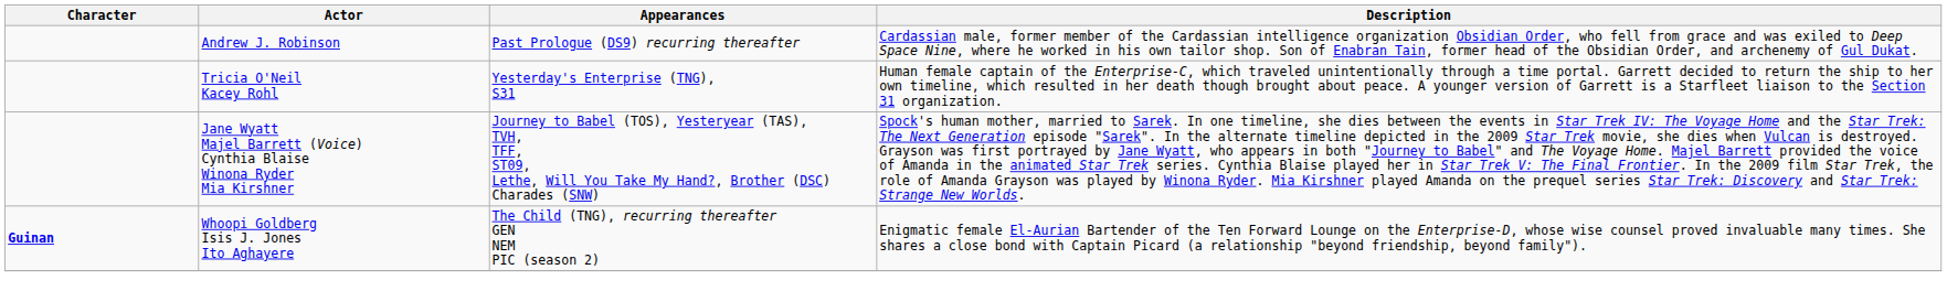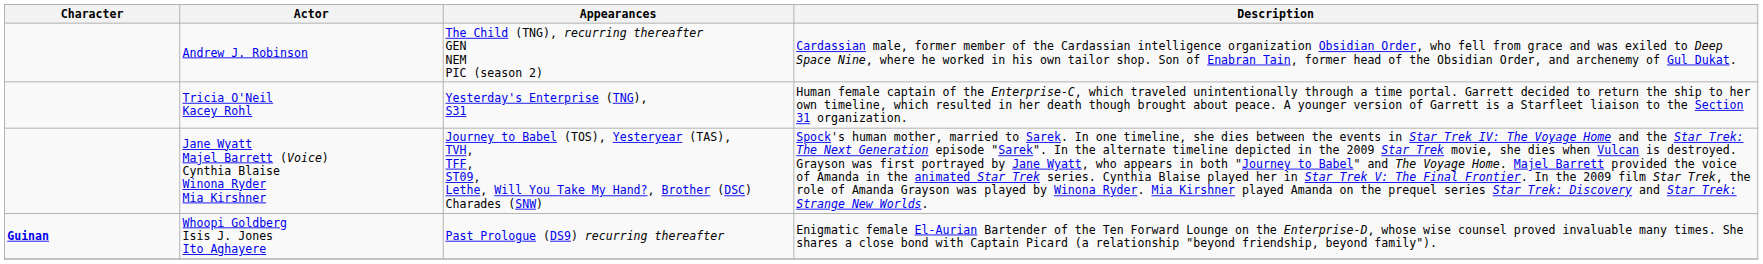 <table class="wikitable">
 <tr m>
 <th width="10%">Character</th>
 <th width="15%">Actor</th>
 <th width="20%">Appearances</th>
 <th width="55%">Description</th>
 </tr>
 <tr>
 <td></td>
 <td><a href='#'>Andrew J. Robinson</a></td>
-<td><a href='#'>Past Prologue</a> (<a href='#'>DS9</a>) <em>recurring thereafter</em></td>
+<td><a href='#'>The Child</a> (TNG), <em>recurring thereafter</em><br>GEN<br>NEM<br>PIC (season 2)</td>
 <td><a href='#'>Cardassian</a> male, former member of the Cardassian intelligence organization <a href='#'>Obsidian Order</a>, who fell from grace and was exiled to <em>Deep Space Nine</em>, where he worked in his own tailor shop. Son of <a href='#'>Enabran Tain</a>, former head of the Obsidian Order, and archenemy of <a href='#'>Gul Dukat</a>.</td>
 </tr>
 <tr>
 <td></td>
 <td><a href='#'>Tricia O'Neil</a><br><a href='#'>Kacey Rohl</a></td>
 <td><a href='#'>Yesterday's Enterprise</a> (<a href='#'>TNG</a>),<br><a href='#'>S31</a></td>
 <td>Human female captain of the <em>Enterprise-C</em>, which traveled unintentionally through a time portal. Garrett decided to return the ship to her own timeline, which resulted in her death though brought about peace. A younger version of Garrett is a Starfleet liaison to the <a href='#'>Section 31</a> organization.</td>
 </tr>
 <tr>
 <td></td>
 <td><a href='#'>Jane Wyatt</a><br><a href='#'>Majel Barrett</a> (<em>Voice</em>)<br>Cynthia Blaise<br><a href='#'>Winona Ryder</a><br><a href='#'>Mia Kirshner</a></td>
 <td><a href='#'>Journey to Babel</a> (TOS), <a href='#'>Yesteryear</a> (TAS), <br><a href='#'>TVH</a>, <br><a href='#'>TFF</a>, <br><a href='#'>ST09</a>, <br><a href='#'>Lethe</a>, <a href='#'>Will You Take My Hand?</a>, <a href='#'>Brother</a> (<a href='#'>DSC</a>)<br>Charades (<a href='#'>SNW</a>)</td>
 <td><a href='#'>Spock</a>'s human mother, married to <a href='#'>Sarek</a>. In one timeline, she dies between the events in <em><a href='#'>Star Trek IV: The Voyage Home</a></em> and the <em><a href='#'>Star Trek: The Next Generation</a></em> episode "<a href='#'>Sarek</a>". In the alternate timeline depicted in the 2009 <em><a href='#'>Star Trek</a></em> movie, she dies when <a href='#'>Vulcan</a> is destroyed. Grayson was first portrayed by <a href='#'>Jane Wyatt</a>, who appears in both "<a href='#'>Journey to Babel</a>" and <em>The Voyage Home</em>. <a href='#'>Majel Barrett</a> provided the voice of Amanda in the <a href='#'>animated <em>Star Trek</em></a> series. Cynthia Blaise played her in <em><a href='#'>Star Trek V: The Final Frontier</a></em>. In the 2009 film <em>Star Trek</em>, the role of Amanda Grayson was played by <a href='#'>Winona Ryder</a>. <a href='#'>Mia Kirshner</a> played Amanda on the prequel series <em><a href='#'>Star Trek: Discovery</a></em> and <em><a href='#'>Star Trek: Strange New Worlds</a></em>.</td>
 </tr>
 <tr>
 <td><strong><a href='#'>Guinan</a></strong></td>
 <td><a href='#'>Whoopi Goldberg</a><br>Isis J. Jones<br><a href='#'>Ito Aghayere</a></td>
-<td><a href='#'>The Child</a> (TNG), <em>recurring thereafter</em><br>GEN<br>NEM<br>PIC (season 2)</td>
+<td><a href='#'>Past Prologue</a> (<a href='#'>DS9</a>) <em>recurring thereafter</em></td>
 <td>Enigmatic female <a href='#'>El-Aurian</a> Bartender of the Ten Forward Lounge on the <em>Enterprise-D</em>, whose wise counsel proved invaluable many times. She shares a close bond with Captain Picard (a relationship "beyond friendship, beyond family").</td>
 </tr>
 <tr>
 </tr>
 </table>
